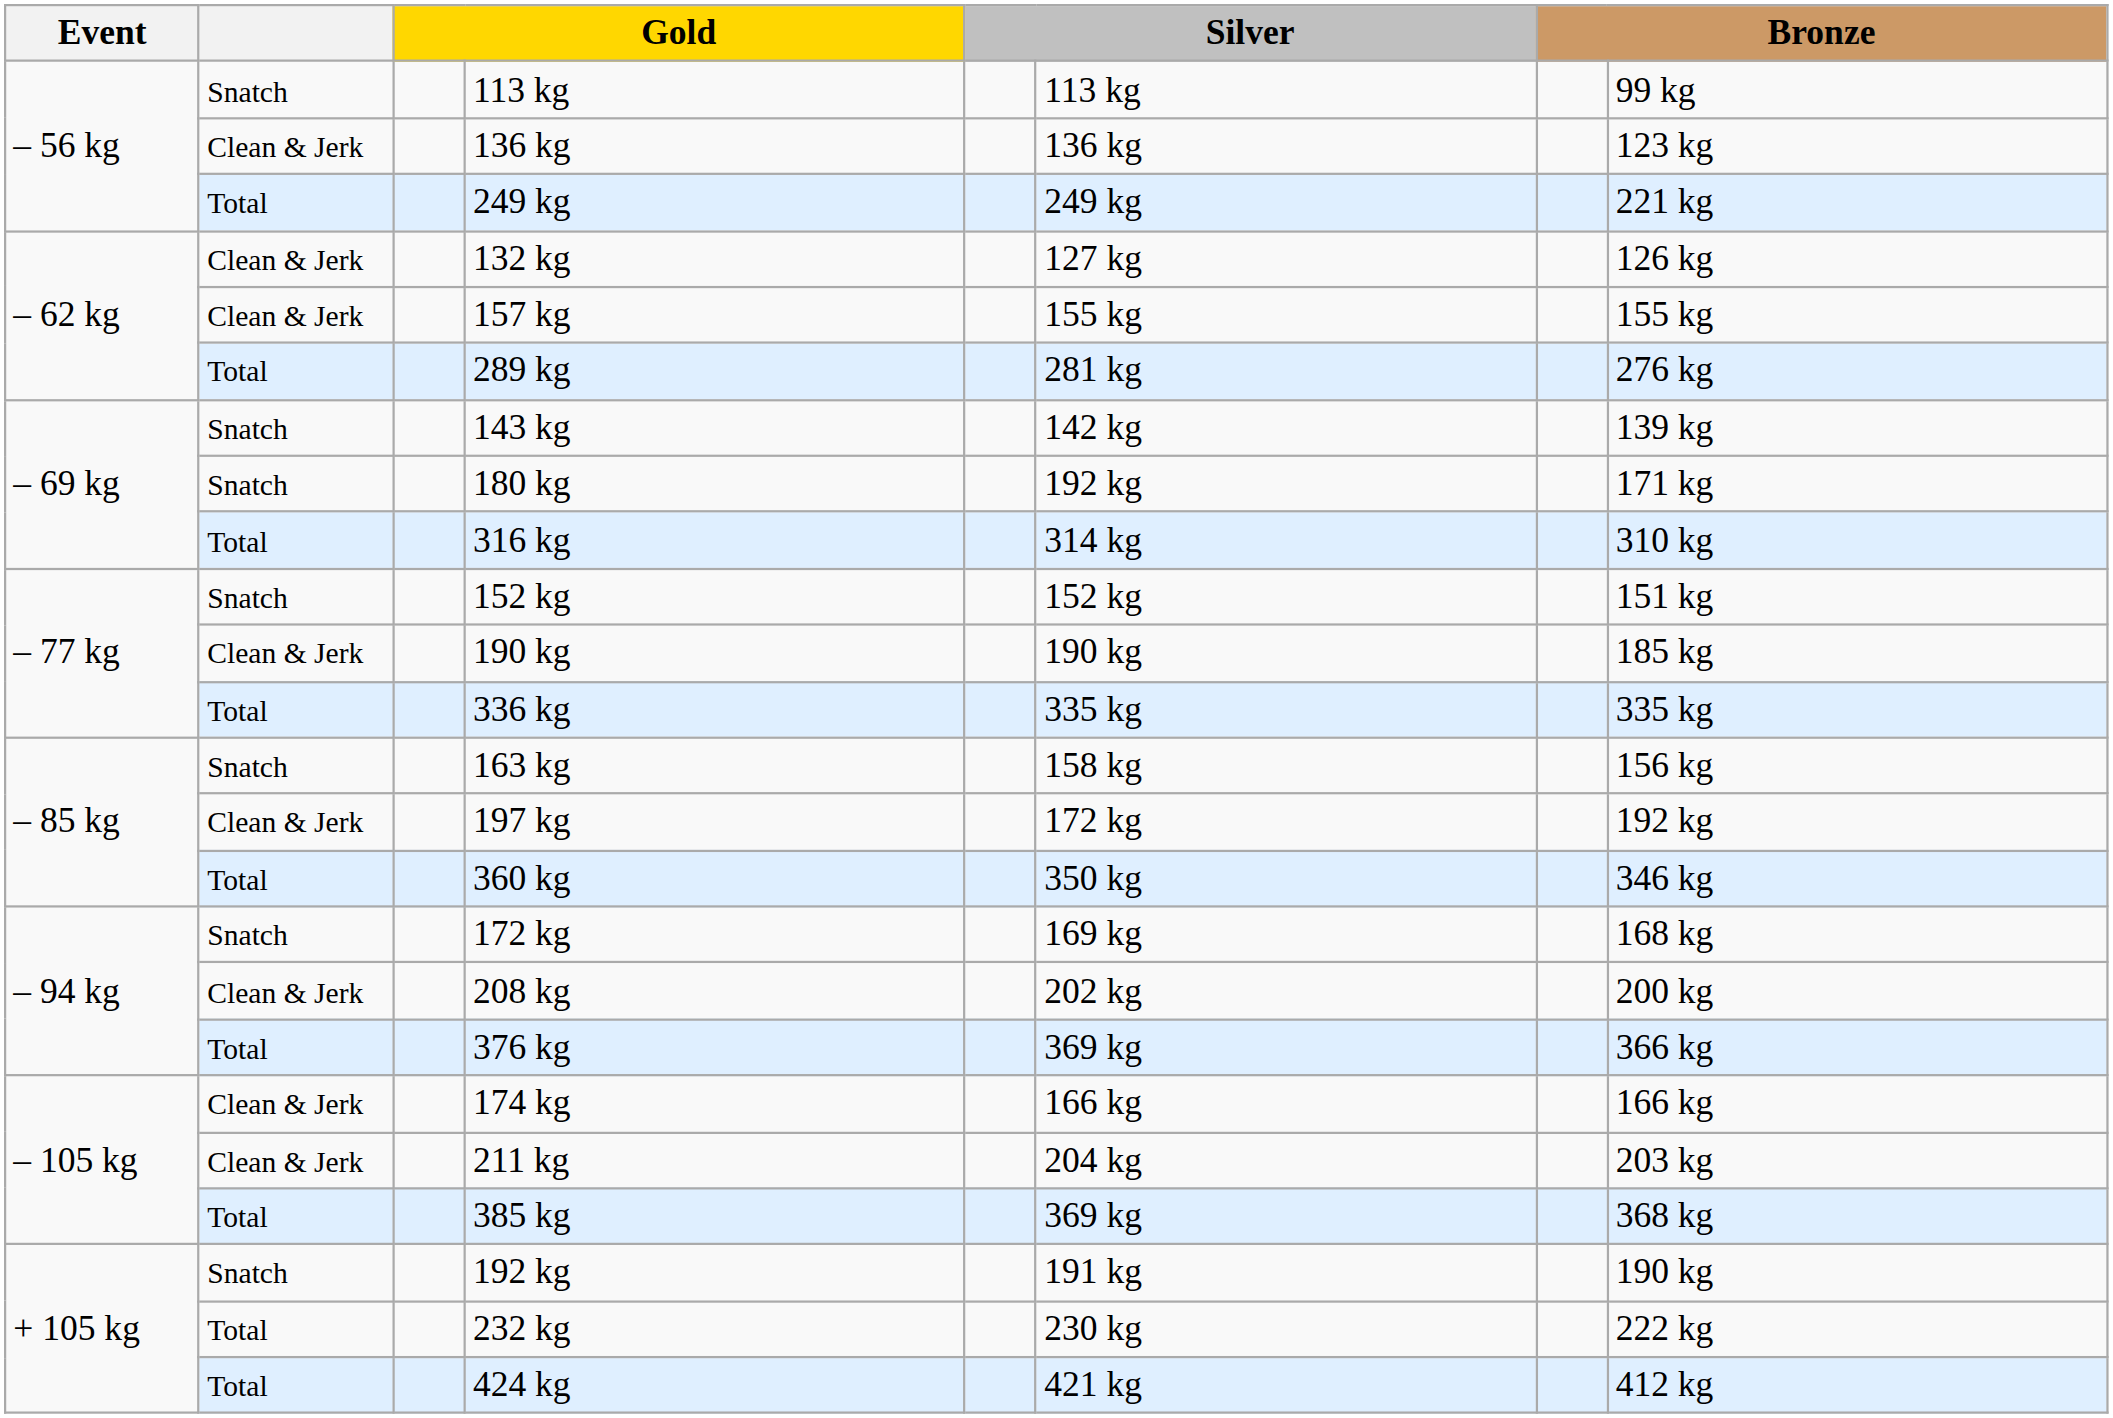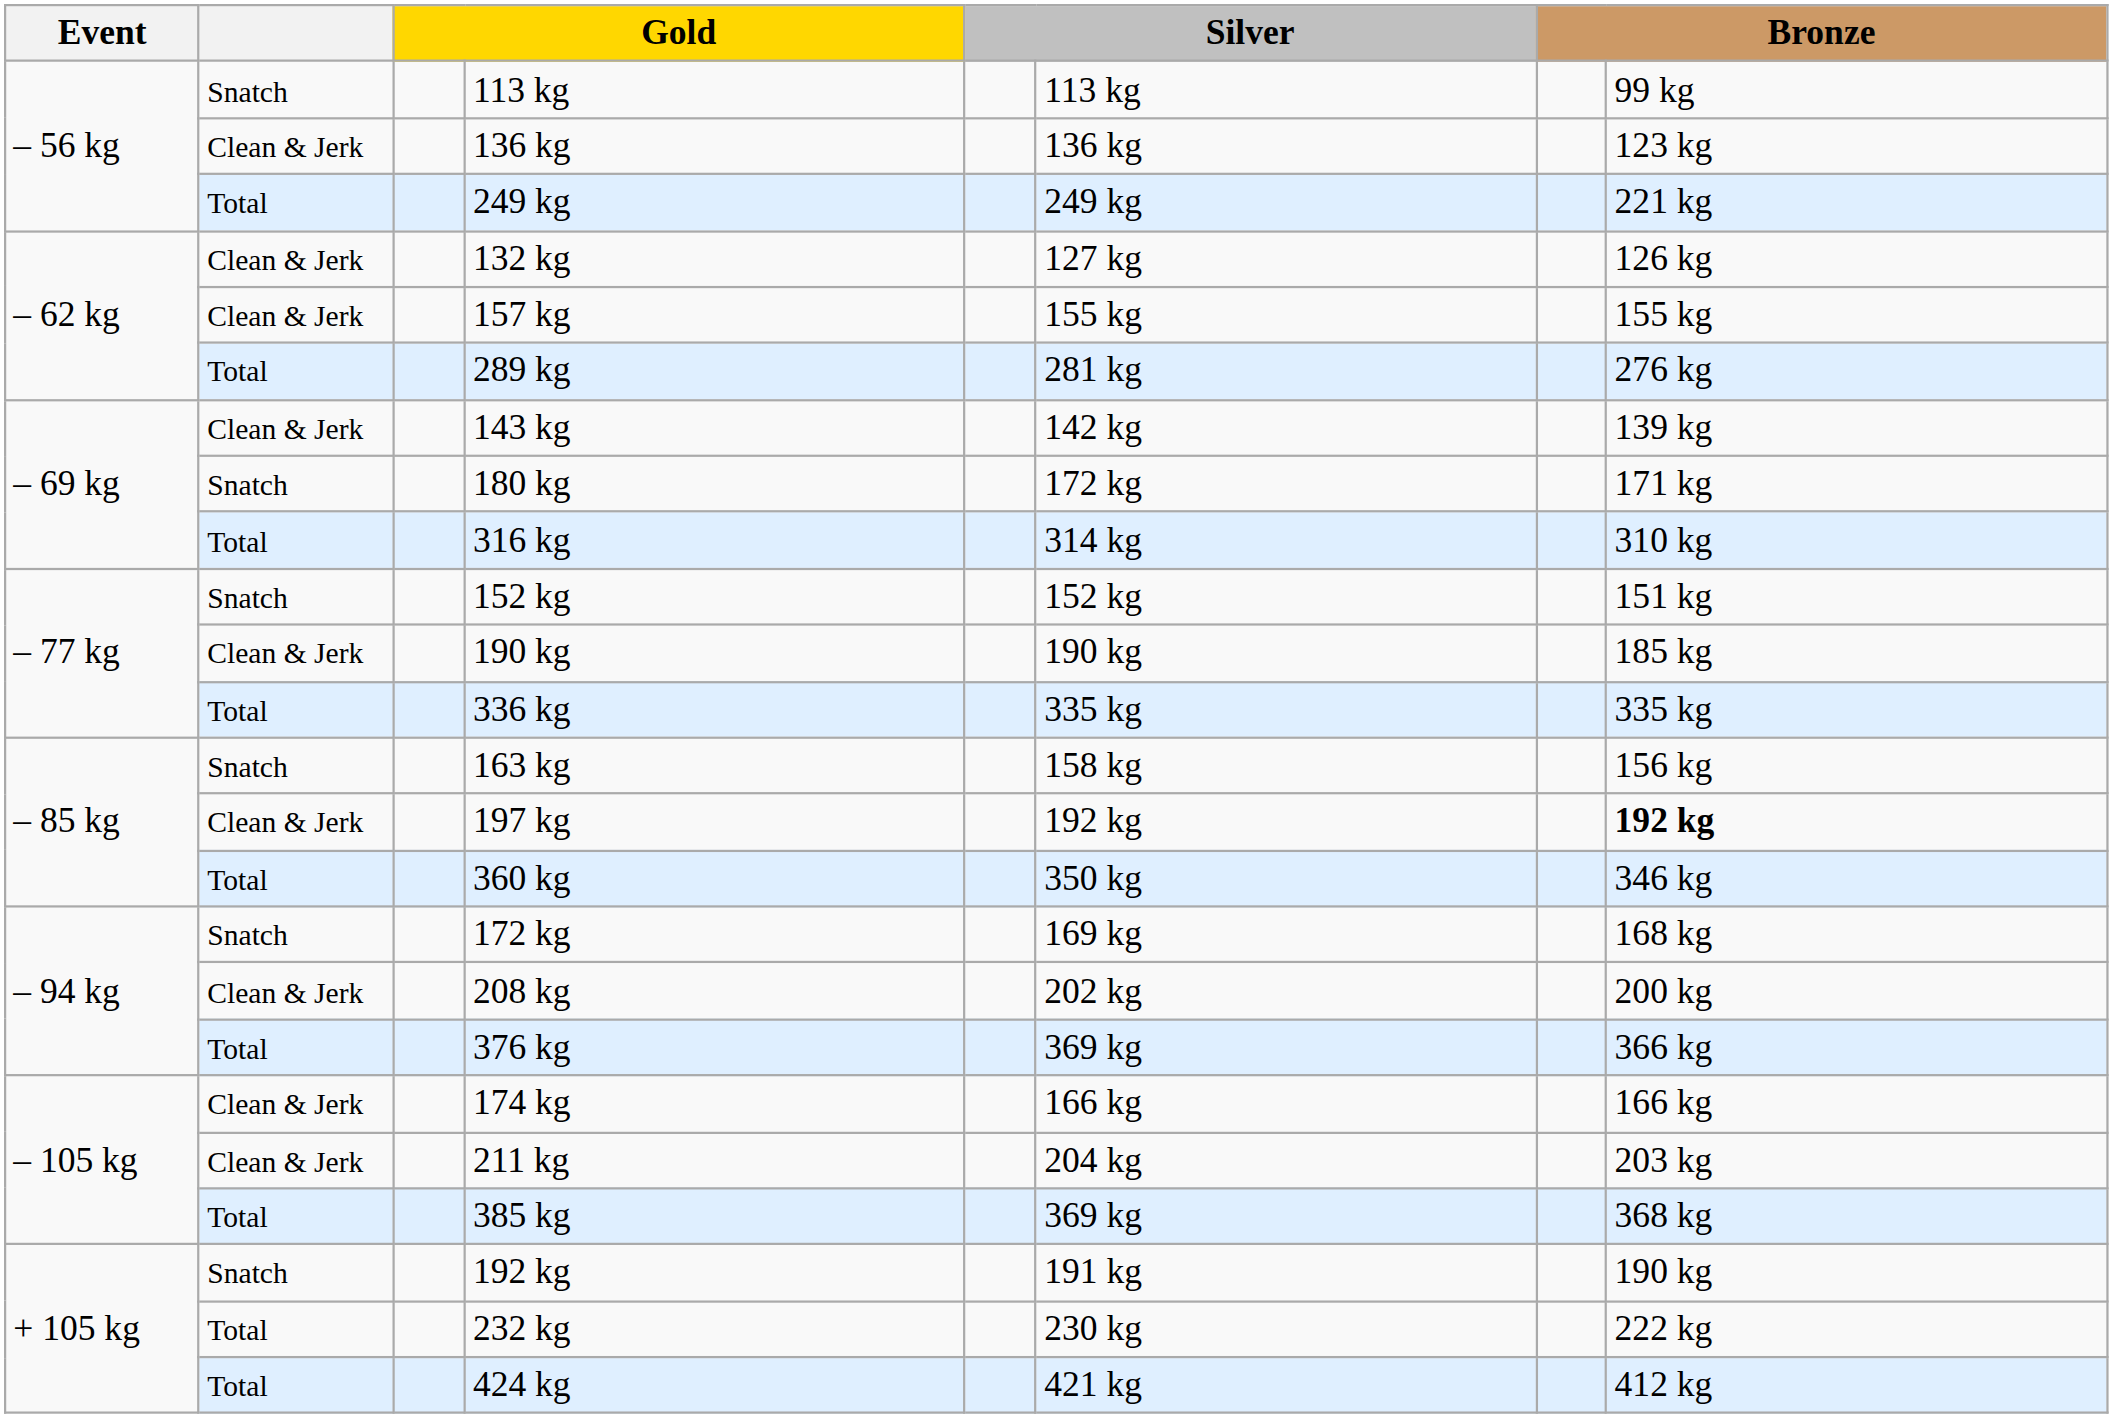 <table class="wikitable">
 <tr>
 <th width=80>Event</th>
 <th width=80></th>
 <td bgcolor=gold align="center" colspan=2 width=250><strong>Gold</strong></td>
 <td bgcolor=silver align="center" colspan=2 width=250><strong>Silver</strong></td>
 <td bgcolor=#cc9966 colspan=2 align="center" width=250><strong>Bronze</strong></td>
 </tr>
 <tr>
 <td rowspan=3>– 56 kg</td>
 <td><small>Snatch</small></td>
 <td></td>
 <td>113 kg</td>
 <td></td>
 <td>113 kg</td>
 <td></td>
 <td>99 kg</td>
 </tr>
 <tr>
 <td><small>Clean & Jerk</small></td>
 <td></td>
 <td>136 kg</td>
 <td></td>
 <td>136 kg</td>
 <td></td>
 <td>123 kg</td>
 </tr>
 <tr bgcolor=#dfefff>
 <td><small>Total</small></td>
 <td></td>
 <td>249 kg</td>
 <td></td>
 <td>249 kg</td>
 <td></td>
 <td>221 kg</td>
 </tr>
 <tr>
 <td rowspan=3>– 62 kg</td>
 <td><small>Clean & Jerk</small></td>
 <td></td>
 <td>132 kg</td>
 <td></td>
 <td>127 kg</td>
 <td></td>
 <td>126 kg</td>
 </tr>
 <tr>
 <td><small>Clean & Jerk</small></td>
 <td></td>
 <td>157 kg</td>
 <td></td>
 <td>155 kg</td>
 <td></td>
 <td>155 kg</td>
 </tr>
 <tr bgcolor=#dfefff>
 <td><small>Total</small></td>
 <td></td>
 <td>289 kg</td>
 <td></td>
 <td>281 kg</td>
 <td></td>
 <td>276 kg</td>
 </tr>
 <tr>
 <td rowspan=3>– 69 kg</td>
-<td><small>Snatch</small></td>
+<td><small>Clean & Jerk</small></td>
 <td></td>
 <td>143 kg</td>
 <td></td>
 <td>142 kg</td>
 <td></td>
 <td>139 kg</td>
 </tr>
 <tr>
 <td><small>Snatch</small></td>
 <td></td>
 <td>180 kg</td>
 <td></td>
-<td>192 kg</td>
+<td>172 kg</td>
 <td></td>
 <td>171 kg</td>
 </tr>
 <tr bgcolor=#dfefff>
 <td><small>Total</small></td>
 <td></td>
 <td>316 kg</td>
 <td></td>
 <td>314 kg</td>
 <td></td>
 <td>310 kg</td>
 </tr>
 <tr>
 <td rowspan=3>– 77 kg</td>
 <td><small>Snatch</small></td>
 <td></td>
 <td>152 kg</td>
 <td></td>
 <td>152 kg</td>
 <td></td>
 <td>151 kg</td>
 </tr>
 <tr>
 <td><small>Clean & Jerk</small></td>
 <td></td>
 <td>190 kg</td>
 <td></td>
 <td>190 kg</td>
 <td></td>
 <td>185 kg</td>
 </tr>
 <tr bgcolor=#dfefff>
 <td><small>Total</small></td>
 <td></td>
 <td>336 kg</td>
 <td></td>
 <td>335 kg</td>
 <td></td>
 <td>335 kg</td>
 </tr>
 <tr>
 <td rowspan=3>– 85 kg</td>
 <td><small>Snatch</small></td>
 <td></td>
 <td>163 kg</td>
 <td></td>
 <td>158 kg</td>
 <td></td>
 <td>156 kg</td>
 </tr>
 <tr>
 <td><small>Clean & Jerk</small></td>
 <td></td>
 <td>197 kg</td>
 <td></td>
-<td>172 kg</td>
+<td>192 kg</td>
 <td></td>
-<td>192 kg</td>
+<td><strong>192 kg</strong></td>
 </tr>
 <tr bgcolor=#dfefff>
 <td><small>Total</small></td>
 <td></td>
 <td>360 kg</td>
 <td></td>
 <td>350 kg</td>
 <td></td>
 <td>346 kg</td>
 </tr>
 <tr>
 <td rowspan=3>– 94 kg</td>
 <td><small>Snatch</small></td>
 <td></td>
 <td>172 kg</td>
 <td></td>
 <td>169 kg</td>
 <td></td>
 <td>168 kg</td>
 </tr>
 <tr>
 <td><small>Clean & Jerk</small></td>
 <td></td>
 <td>208 kg</td>
 <td></td>
 <td>202 kg</td>
 <td></td>
 <td>200 kg</td>
 </tr>
 <tr bgcolor=#dfefff>
 <td><small>Total</small></td>
 <td></td>
 <td>376 kg</td>
 <td></td>
 <td>369 kg</td>
 <td></td>
 <td>366 kg</td>
 </tr>
 <tr>
 <td rowspan=3>– 105 kg</td>
 <td><small>Clean & Jerk</small></td>
 <td></td>
 <td>174 kg</td>
 <td></td>
 <td>166 kg</td>
 <td></td>
 <td>166 kg</td>
 </tr>
 <tr>
 <td><small>Clean & Jerk</small></td>
 <td></td>
 <td>211 kg</td>
 <td></td>
 <td>204 kg</td>
 <td></td>
 <td>203 kg</td>
 </tr>
 <tr bgcolor=#dfefff>
 <td><small>Total</small></td>
 <td></td>
 <td>385 kg</td>
 <td></td>
 <td>369 kg</td>
 <td></td>
 <td>368 kg</td>
 </tr>
 <tr>
 <td rowspan=3>+ 105 kg</td>
 <td><small>Snatch</small></td>
 <td></td>
 <td>192 kg</td>
 <td></td>
 <td>191 kg</td>
 <td></td>
 <td>190 kg</td>
 </tr>
 <tr>
 <td><small>Total</small></td>
 <td></td>
 <td>232 kg</td>
 <td></td>
 <td>230 kg</td>
 <td></td>
 <td>222 kg</td>
 </tr>
 <tr bgcolor=#dfefff>
 <td><small>Total</small></td>
 <td></td>
 <td>424 kg</td>
 <td></td>
 <td>421 kg</td>
 <td></td>
 <td>412 kg</td>
 </tr>
 </table>
